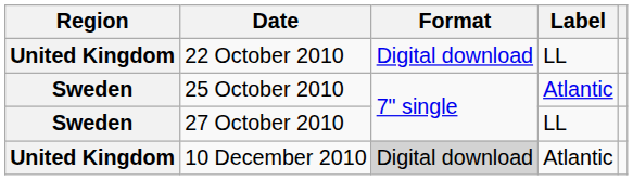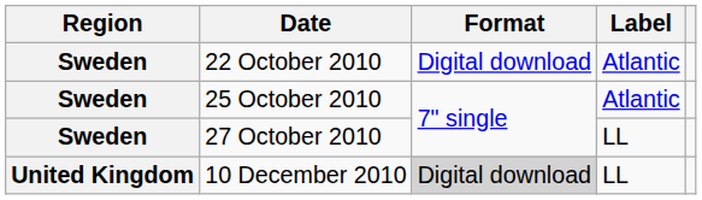 <table class="wikitable plainrowheaders">
 <tr>
 <th scope="col">Region</th>
 <th scope="col">Date</th>
 <th scope="col">Format</th>
 <th scope="col">Label</th>
 <th scope="col"></th>
 </tr>
 <tr>
-<th scope="row">United Kingdom</th>
+<th scope="row">Sweden</th>
 <td>22 October 2010</td>
 <td><a href='#'>Digital download</a></td>
-<td>LL</td>
+<td><a href='#'>Atlantic</a></td>
 <td align="center"></td>
 </tr>
 <tr>
 <th scope="row">Sweden</th>
 <td>25 October 2010</td>
 <td rowspan="2"><a href='#'>7" single</a></td>
 <td><a href='#'>Atlantic</a></td>
 <td align="center"></td>
 </tr>
 <tr>
 <th scope="row">Sweden</th>
 <td>27 October 2010</td>
 <td>LL</td>
 <td align="center"></td>
 </tr>
 <tr>
 <th scope="row">United Kingdom</th>
 <td>10 December 2010</td>
 <td style="background: lightgrey;">Digital download</td>
-<td>Atlantic</td>
+<td>LL</td>
 <td align="center"></td>
 </tr>
 </table>
